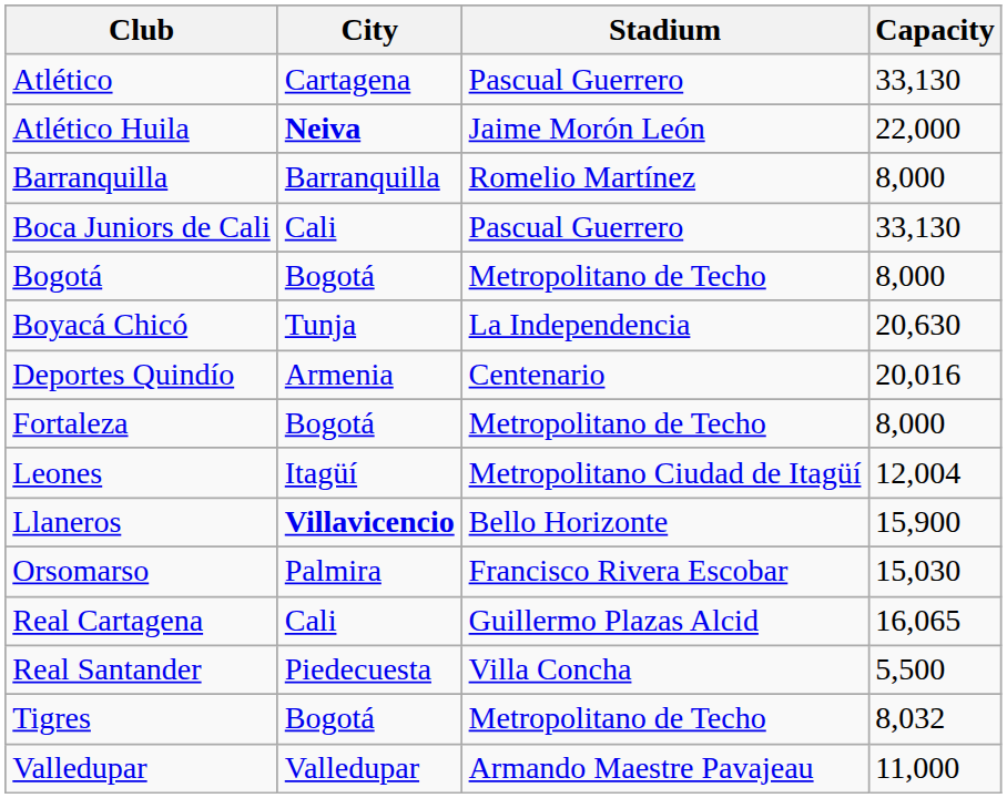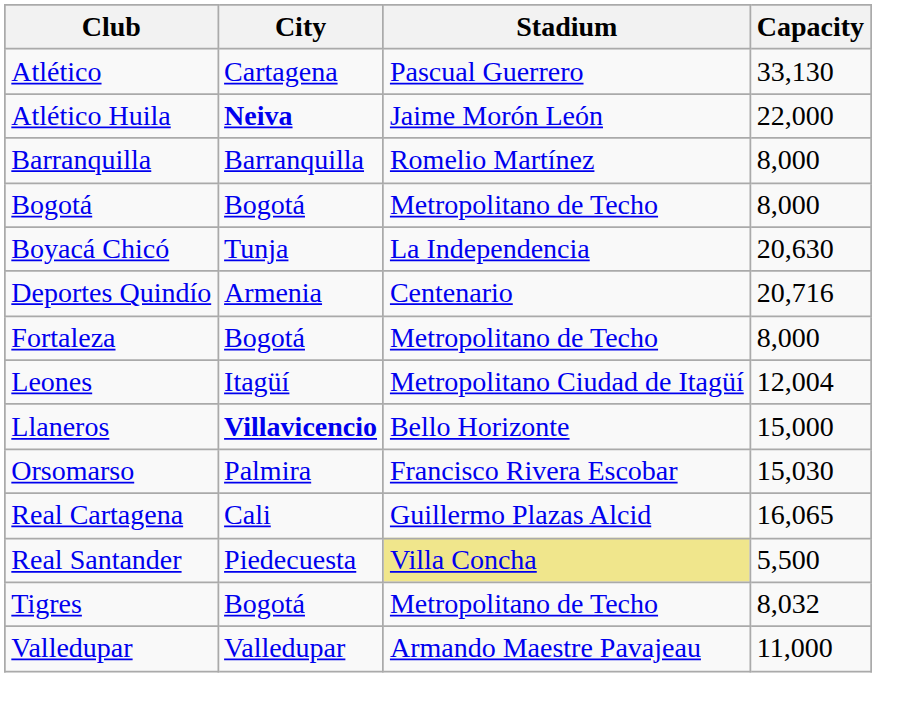 <table class="wikitable sortable">
 <tr>
 <th>Club</th>
 <th>City</th>
 <th>Stadium</th>
 <th>Capacity</th>
 </tr>
 <tr>
 <td><a href='#'>Atlético</a></td>
 <td><a href='#'>Cartagena</a></td>
 <td><a href='#'>Pascual Guerrero</a></td>
 <td>33,130</td>
 </tr>
 <tr>
 <td><a href='#'>Atlético Huila</a></td>
 <td><strong><a href='#'>Neiva</a></strong></td>
 <td><a href='#'>Jaime Morón León</a></td>
 <td>22,000</td>
 </tr>
 <tr>
 <td><a href='#'>Barranquilla</a></td>
 <td><a href='#'>Barranquilla</a></td>
 <td><a href='#'>Romelio Martínez</a></td>
 <td>8,000</td>
 </tr>
 <tr>
-<td><a href='#'>Boca Juniors de Cali</a></td>
-<td><a href='#'>Cali</a></td>
-<td><a href='#'>Pascual Guerrero</a></td>
-<td>33,130</td>
-</tr>
-<tr>
 <td><a href='#'>Bogotá</a></td>
 <td><a href='#'>Bogotá</a></td>
 <td><a href='#'>Metropolitano de Techo</a></td>
 <td>8,000</td>
 </tr>
 <tr>
 <td><a href='#'>Boyacá Chicó</a></td>
 <td><a href='#'>Tunja</a></td>
 <td><a href='#'>La Independencia</a></td>
 <td>20,630</td>
 </tr>
 <tr>
 <td><a href='#'>Deportes Quindío</a></td>
 <td><a href='#'>Armenia</a></td>
 <td><a href='#'>Centenario</a></td>
-<td>20,016</td>
+<td>20,716</td>
 </tr>
 <tr>
 <td><a href='#'>Fortaleza</a></td>
 <td><a href='#'>Bogotá</a></td>
 <td><a href='#'>Metropolitano de Techo</a></td>
 <td>8,000</td>
 </tr>
 <tr>
 <td><a href='#'>Leones</a></td>
 <td><a href='#'>Itagüí</a></td>
 <td><a href='#'>Metropolitano Ciudad de Itagüí</a></td>
 <td>12,004</td>
 </tr>
 <tr>
 <td><a href='#'>Llaneros</a></td>
 <td><strong><a href='#'>Villavicencio</a></strong></td>
 <td><a href='#'>Bello Horizonte</a></td>
-<td>15,900</td>
+<td>15,000</td>
 </tr>
 <tr>
 <td><a href='#'>Orsomarso</a></td>
 <td><a href='#'>Palmira</a></td>
 <td><a href='#'>Francisco Rivera Escobar</a></td>
 <td>15,030</td>
 </tr>
 <tr>
 <td><a href='#'>Real Cartagena</a></td>
 <td><a href='#'>Cali</a></td>
 <td><a href='#'>Guillermo Plazas Alcid</a></td>
 <td>16,065</td>
 </tr>
 <tr>
 <td><a href='#'>Real Santander</a></td>
 <td><a href='#'>Piedecuesta</a></td>
-<td><a href='#'>Villa Concha</a></td>
+<td style="background: khaki;"><a href='#'>Villa Concha</a></td>
 <td>5,500</td>
 </tr>
 <tr>
 <td><a href='#'>Tigres</a></td>
 <td><a href='#'>Bogotá</a></td>
 <td><a href='#'>Metropolitano de Techo</a></td>
 <td>8,032</td>
 </tr>
 <tr>
 <td><a href='#'>Valledupar</a></td>
 <td><a href='#'>Valledupar</a></td>
 <td><a href='#'>Armando Maestre Pavajeau</a></td>
 <td>11,000</td>
 </tr>
 </table>
